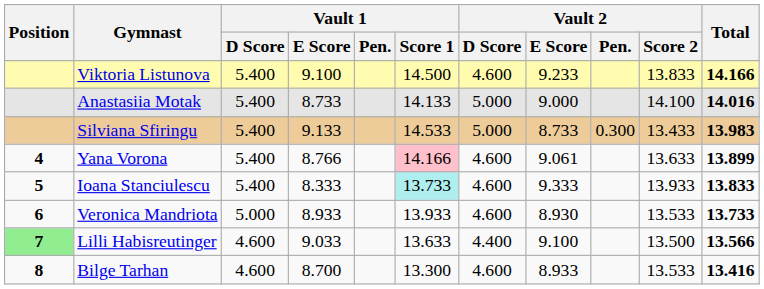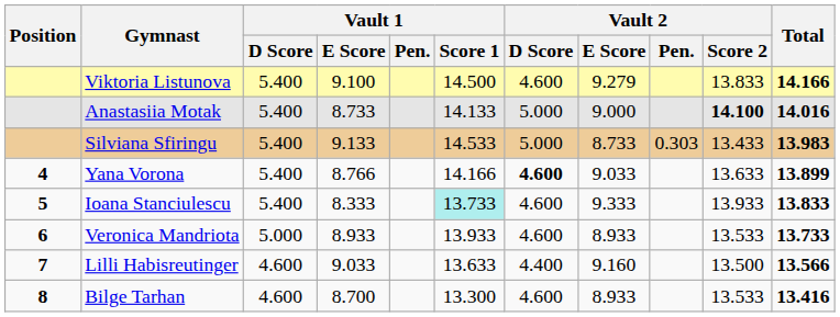 <table style="text-align:center;" class="wikitable sortable">
 <tr>
 <th rowspan="2">Position</th>
 <th rowspan="2">Gymnast</th>
 <th colspan="4">Vault 1</th>
 <th colspan="4">Vault 2</th>
 <th rowspan="2">Total</th>
 </tr>
 <tr>
 <th>D Score</th>
 <th>E Score</th>
 <th>Pen.</th>
 <th>Score 1</th>
 <th>D Score</th>
 <th>E Score</th>
 <th>Pen.</th>
 <th>Score 2</th>
 </tr>
 <tr style="background:#fffcaf;">
 <td style="text-align:center" scope="row"><strong></strong></td>
 <td style="text-align:left;"> <a href='#'>Viktoria Listunova</a></td>
 <td>5.400</td>
 <td>9.100</td>
 <td></td>
 <td>14.500</td>
 <td>4.600</td>
-<td>9.233</td>
+<td>9.279</td>
 <td></td>
 <td>13.833</td>
 <td><strong>14.166</strong></td>
 </tr>
 <tr style="background:#e5e5e5;">
 <td style="text-align:center" scope="row"><strong></strong></td>
 <td style="text-align:left;"> <a href='#'>Anastasiia Motak</a></td>
 <td>5.400</td>
 <td>8.733</td>
 <td></td>
 <td>14.133</td>
 <td>5.000</td>
 <td>9.000</td>
 <td></td>
-<td>14.100</td>
+<td><strong>14.100</strong></td>
 <td><strong>14.016</strong></td>
 </tr>
 <tr style="background:#ec9;">
 <td style="text-align:center" scope="row"><strong></strong></td>
 <td style="text-align:left;"> <a href='#'>Silviana Sfiringu</a></td>
 <td>5.400</td>
 <td>9.133</td>
 <td></td>
 <td>14.533</td>
 <td>5.000</td>
 <td>8.733</td>
-<td>0.300</td>
+<td>0.303</td>
 <td>13.433</td>
 <td><strong>13.983</strong></td>
 </tr>
 <tr>
 <td style="text-align:center" scope="row"><strong>4</strong></td>
 <td style="text-align:left;"> <a href='#'>Yana Vorona</a></td>
 <td>5.400</td>
 <td>8.766</td>
 <td></td>
-<td style="background: pink;">14.166</td>
-<td>4.600</td>
-<td>9.061</td>
+<td>14.166</td>
+<td><strong>4.600</strong></td>
+<td>9.033</td>
 <td></td>
 <td>13.633</td>
 <td><strong>13.899</strong></td>
 </tr>
 <tr>
 <td style="text-align:center" scope="row"><strong>5</strong></td>
 <td style="text-align:left;"> <a href='#'>Ioana Stanciulescu</a></td>
 <td>5.400</td>
 <td>8.333</td>
 <td></td>
 <td style="background: paleturquoise;">13.733</td>
 <td>4.600</td>
 <td>9.333</td>
 <td></td>
 <td>13.933</td>
 <td><strong>13.833</strong></td>
 </tr>
 <tr>
 <td style="text-align:center" scope="row"><strong>6</strong></td>
 <td style="text-align:left;"> <a href='#'>Veronica Mandriota</a></td>
 <td>5.000</td>
 <td>8.933</td>
 <td></td>
 <td>13.933</td>
 <td>4.600</td>
-<td>8.930</td>
+<td>8.933</td>
 <td></td>
 <td>13.533</td>
 <td><strong>13.733</strong></td>
 </tr>
 <tr>
-<td style="background: lightgreen; text-align:center" scope="row"><strong>7</strong></td>
+<td style="text-align:center" scope="row"><strong>7</strong></td>
 <td style="text-align:left;"> <a href='#'>Lilli Habisreutinger</a></td>
 <td>4.600</td>
 <td>9.033</td>
 <td></td>
 <td>13.633</td>
 <td>4.400</td>
-<td>9.100</td>
+<td>9.160</td>
 <td></td>
 <td>13.500</td>
 <td><strong>13.566</strong></td>
 </tr>
 <tr>
 <td style="text-align:center" scope="row"><strong>8</strong></td>
 <td style="text-align:left;"> <a href='#'>Bilge Tarhan</a></td>
 <td>4.600</td>
 <td>8.700</td>
 <td></td>
 <td>13.300</td>
 <td>4.600</td>
 <td>8.933</td>
 <td></td>
 <td>13.533</td>
 <td><strong>13.416</strong></td>
 </tr>
 </table>
